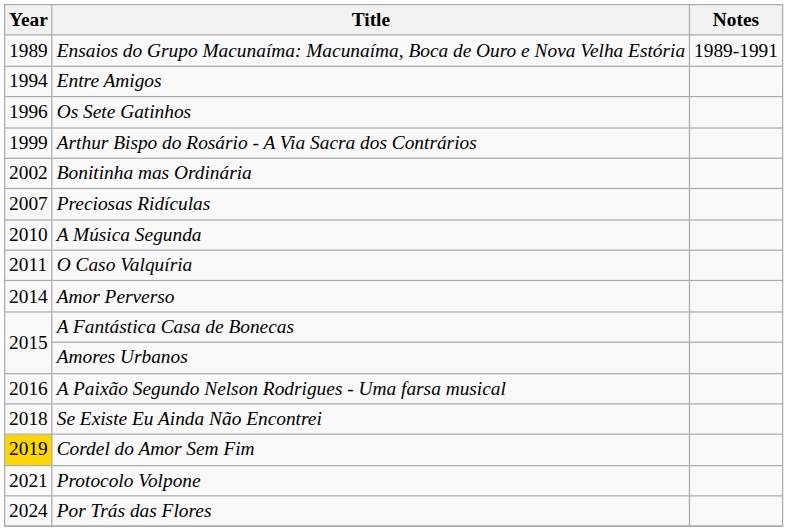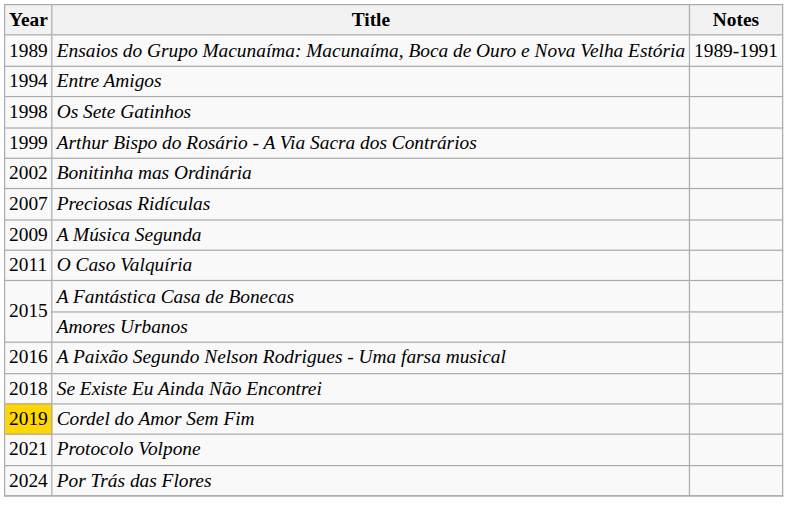 <table class="wikitable">
 <tr>
 <th>Year</th>
 <th>Title</th>
 <th>Notes</th>
 </tr>
 <tr>
 <td>1989</td>
 <td><em>Ensaios do Grupo Macunaíma: Macunaíma, Boca de Ouro e Nova Velha Estória</em></td>
 <td>1989-1991</td>
 </tr>
 <tr>
 <td>1994</td>
 <td><em>Entre Amigos</em></td>
 <td></td>
 </tr>
 <tr>
-<td>1996</td>
+<td>1998</td>
 <td><em>Os Sete Gatinhos</em></td>
 <td></td>
 </tr>
 <tr>
 <td>1999</td>
 <td><em>Arthur Bispo do Rosário - A Via Sacra dos Contrários</em></td>
 <td></td>
 </tr>
 <tr>
 <td>2002</td>
 <td><em>Bonitinha mas Ordinária</em></td>
 <td></td>
 </tr>
 <tr>
 <td>2007</td>
 <td><em>Preciosas Ridículas</em></td>
 <td></td>
 </tr>
 <tr>
-<td>2010</td>
+<td>2009</td>
 <td><em>A Música Segunda</em></td>
 <td></td>
 </tr>
 <tr>
 <td>2011</td>
 <td><em>O Caso Valquíria</em></td>
-<td></td>
-</tr>
-<tr>
-<td>2014</td>
-<td><em>Amor Perverso</em></td>
 <td></td>
 </tr>
 <tr>
 <td rowspan="2">2015</td>
 <td><em>A Fantástica Casa de Bonecas</em></td>
 <td></td>
 </tr>
 <tr>
 <td><em>Amores Urbanos</em></td>
 <td></td>
 </tr>
 <tr>
 <td>2016</td>
 <td><em>A Paixão Segundo Nelson Rodrigues - Uma farsa musical</em></td>
 <td></td>
 </tr>
 <tr>
 <td>2018</td>
 <td><em>Se Existe Eu Ainda Não Encontrei</em></td>
 <td></td>
 </tr>
 <tr>
 <td style="background: gold;">2019</td>
 <td><em>Cordel do Amor Sem Fim</em></td>
 <td></td>
 </tr>
 <tr>
 <td>2021</td>
 <td><em>Protocolo Volpone</em></td>
 <td></td>
 </tr>
 <tr>
 <td>2024</td>
 <td><em>Por Trás das Flores</em></td>
 <td></td>
 </tr>
 <tr>
 </tr>
 </table>
